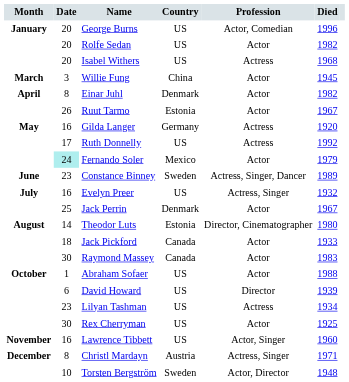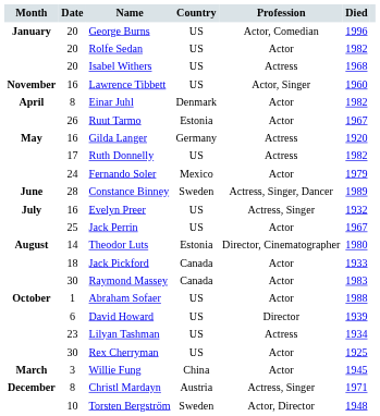 <table cellspacing="0" cellpadding="4" border="0">
 <tr style="background:#dae3e7; text-align:center;">
 <td><strong>Month</strong></td>
 <td><strong>Date</strong></td>
 <td><strong>Name</strong></td>
 <td><strong>Country</strong></td>
 <td><strong>Profession</strong></td>
 <td><strong>Died</strong></td>
 <td></td>
 </tr>
 <tr valign="top">
 <td rowspan=3 style="text-align:center; vertical-align:top;"><strong>January</strong></td>
 <td style="text-align:center;">20</td>
 <td><a href='#'>George Burns</a></td>
 <td style="text-align:center;">US</td>
 <td style="text-align:center;">Actor, Comedian</td>
 <td><a href='#'>1996</a></td>
 <td></td>
 </tr>
 <tr>
 <td style="text-align:center;">20</td>
 <td><a href='#'>Rolfe Sedan</a></td>
 <td style="text-align:center;">US</td>
 <td style="text-align:center;">Actor</td>
 <td><a href='#'>1982</a></td>
 <td></td>
 </tr>
 <tr>
 <td style="text-align:center;">20</td>
 <td><a href='#'>Isabel Withers</a></td>
 <td style="text-align:center;">US</td>
 <td style="text-align:center;">Actress</td>
 <td><a href='#'>1968</a></td>
 <td></td>
 </tr>
 <tr>
-<td rowspan=1 style="text-align:center; vertical-align:top;"><strong>March</strong></td>
-<td style="text-align:center;">3</td>
-<td><a href='#'>Willie Fung</a></td>
-<td style="text-align:center;">China</td>
-<td style="text-align:center;">Actor</td>
-<td><a href='#'>1945</a></td>
+<td rowspan=1 style="text-align:center; vertical-align:top;"><strong>November</strong></td>
+<td style="text-align:center;">16</td>
+<td><a href='#'>Lawrence Tibbett</a></td>
+<td style="text-align:center;">US</td>
+<td style="text-align:center;">Actor, Singer</td>
+<td><a href='#'>1960</a></td>
 <td></td>
 </tr>
 <tr>
 <td rowspan=2 style="text-align:center; vertical-align:top;"><strong>April</strong></td>
 <td style="text-align:center;">8</td>
 <td><a href='#'>Einar Juhl</a></td>
 <td style="text-align:center;">Denmark</td>
 <td style="text-align:center;">Actor</td>
 <td><a href='#'>1982</a></td>
 <td></td>
 </tr>
 <tr>
 <td style="text-align:center;">26</td>
 <td><a href='#'>Ruut Tarmo</a></td>
 <td style="text-align:center;">Estonia</td>
 <td style="text-align:center;">Actor</td>
 <td><a href='#'>1967</a></td>
 <td></td>
 </tr>
 <tr>
 <td rowspan=3 style="text-align:center; vertical-align:top;"><strong>May</strong></td>
 <td style="text-align:center;">16</td>
 <td><a href='#'>Gilda Langer</a></td>
 <td style="text-align:center;">Germany</td>
 <td style="text-align:center;">Actress</td>
 <td><a href='#'>1920</a></td>
 <td></td>
 </tr>
 <tr>
 <td style="text-align:center;">17</td>
 <td><a href='#'>Ruth Donnelly</a></td>
 <td style="text-align:center;">US</td>
 <td style="text-align:center;">Actress</td>
-<td><a href='#'>1992</a></td>
+<td><a href='#'>1982</a></td>
 <td></td>
 </tr>
 <tr>
-<td style="background: paleturquoise; text-align:center;">24</td>
+<td style="text-align:center;">24</td>
 <td><a href='#'>Fernando Soler</a></td>
 <td style="text-align:center;">Mexico</td>
 <td style="text-align:center;">Actor</td>
 <td><a href='#'>1979</a></td>
 <td></td>
 </tr>
 <tr>
 <td rowspan=1 style="text-align:center; vertical-align:top;"><strong>June</strong></td>
-<td style="text-align:center;">23</td>
+<td style="text-align:center;">28</td>
 <td><a href='#'>Constance Binney</a></td>
 <td style="text-align:center;">Sweden</td>
 <td style="text-align:center;">Actress, Singer, Dancer</td>
 <td><a href='#'>1989</a></td>
 <td></td>
 </tr>
 <tr>
 <td rowspan=2 style="text-align:center; vertical-align:top;"><strong>July</strong></td>
 <td style="text-align:center;">16</td>
 <td><a href='#'>Evelyn Preer</a></td>
 <td style="text-align:center;">US</td>
 <td style="text-align:center;">Actress, Singer</td>
 <td><a href='#'>1932</a></td>
 <td></td>
 </tr>
 <tr>
 <td style="text-align:center;">25</td>
 <td><a href='#'>Jack Perrin</a></td>
-<td style="text-align:center;">Denmark</td>
+<td style="text-align:center;">US</td>
 <td style="text-align:center;">Actor</td>
 <td><a href='#'>1967</a></td>
 <td></td>
 </tr>
 <tr>
 <td rowspan=3 style="text-align:center; vertical-align:top;"><strong>August</strong></td>
 <td style="text-align:center;">14</td>
 <td><a href='#'>Theodor Luts</a></td>
 <td style="text-align:center;">Estonia</td>
 <td style="text-align:center;">Director, Cinematographer</td>
 <td><a href='#'>1980</a></td>
 <td></td>
 </tr>
 <tr>
 <td style="text-align:center;">18</td>
 <td><a href='#'>Jack Pickford</a></td>
 <td style="text-align:center;">Canada</td>
 <td style="text-align:center;">Actor</td>
 <td><a href='#'>1933</a></td>
 <td></td>
 </tr>
 <tr>
 <td style="text-align:center;">30</td>
 <td><a href='#'>Raymond Massey</a></td>
 <td style="text-align:center;">Canada</td>
 <td style="text-align:center;">Actor</td>
 <td><a href='#'>1983</a></td>
 <td></td>
 </tr>
 <tr>
 <td rowspan=4 style="text-align:center; vertical-align:top;"><strong>October</strong></td>
 <td style="text-align:center;">1</td>
 <td><a href='#'>Abraham Sofaer</a></td>
 <td style="text-align:center;">US</td>
 <td style="text-align:center;">Actor</td>
 <td><a href='#'>1988</a></td>
 <td></td>
 </tr>
 <tr>
 <td style="text-align:center;">6</td>
 <td><a href='#'>David Howard</a></td>
 <td style="text-align:center;">US</td>
 <td style="text-align:center;">Director</td>
 <td><a href='#'>1939</a></td>
 <td></td>
 </tr>
 <tr>
 <td style="text-align:center;">23</td>
 <td><a href='#'>Lilyan Tashman</a></td>
 <td style="text-align:center;">US</td>
 <td style="text-align:center;">Actress</td>
 <td><a href='#'>1934</a></td>
 <td></td>
 </tr>
 <tr>
 <td style="text-align:center;">30</td>
 <td><a href='#'>Rex Cherryman</a></td>
 <td style="text-align:center;">US</td>
 <td style="text-align:center;">Actor</td>
 <td><a href='#'>1925</a></td>
 <td></td>
 </tr>
 <tr>
-<td rowspan=1 style="text-align:center; vertical-align:top;"><strong>November</strong></td>
-<td style="text-align:center;">16</td>
-<td><a href='#'>Lawrence Tibbett</a></td>
-<td style="text-align:center;">US</td>
-<td style="text-align:center;">Actor, Singer</td>
-<td><a href='#'>1960</a></td>
+<td rowspan=1 style="text-align:center; vertical-align:top;"><strong>March</strong></td>
+<td style="text-align:center;">3</td>
+<td><a href='#'>Willie Fung</a></td>
+<td style="text-align:center;">China</td>
+<td style="text-align:center;">Actor</td>
+<td><a href='#'>1945</a></td>
 <td></td>
 </tr>
 <tr>
 <td rowspan=2 style="text-align:center; vertical-align:top;"><strong>December</strong></td>
 <td style="text-align:center;">8</td>
 <td><a href='#'>Christl Mardayn</a></td>
 <td style="text-align:center;">Austria</td>
 <td style="text-align:center;">Actress, Singer</td>
 <td><a href='#'>1971</a></td>
 <td></td>
 </tr>
 <tr>
 <td style="text-align:center;">10</td>
 <td><a href='#'>Torsten Bergström</a></td>
 <td style="text-align:center;">Sweden</td>
 <td style="text-align:center;">Actor, Director</td>
 <td><a href='#'>1948</a></td>
 <td></td>
 </tr>
 <tr>
 </tr>
 </table>
